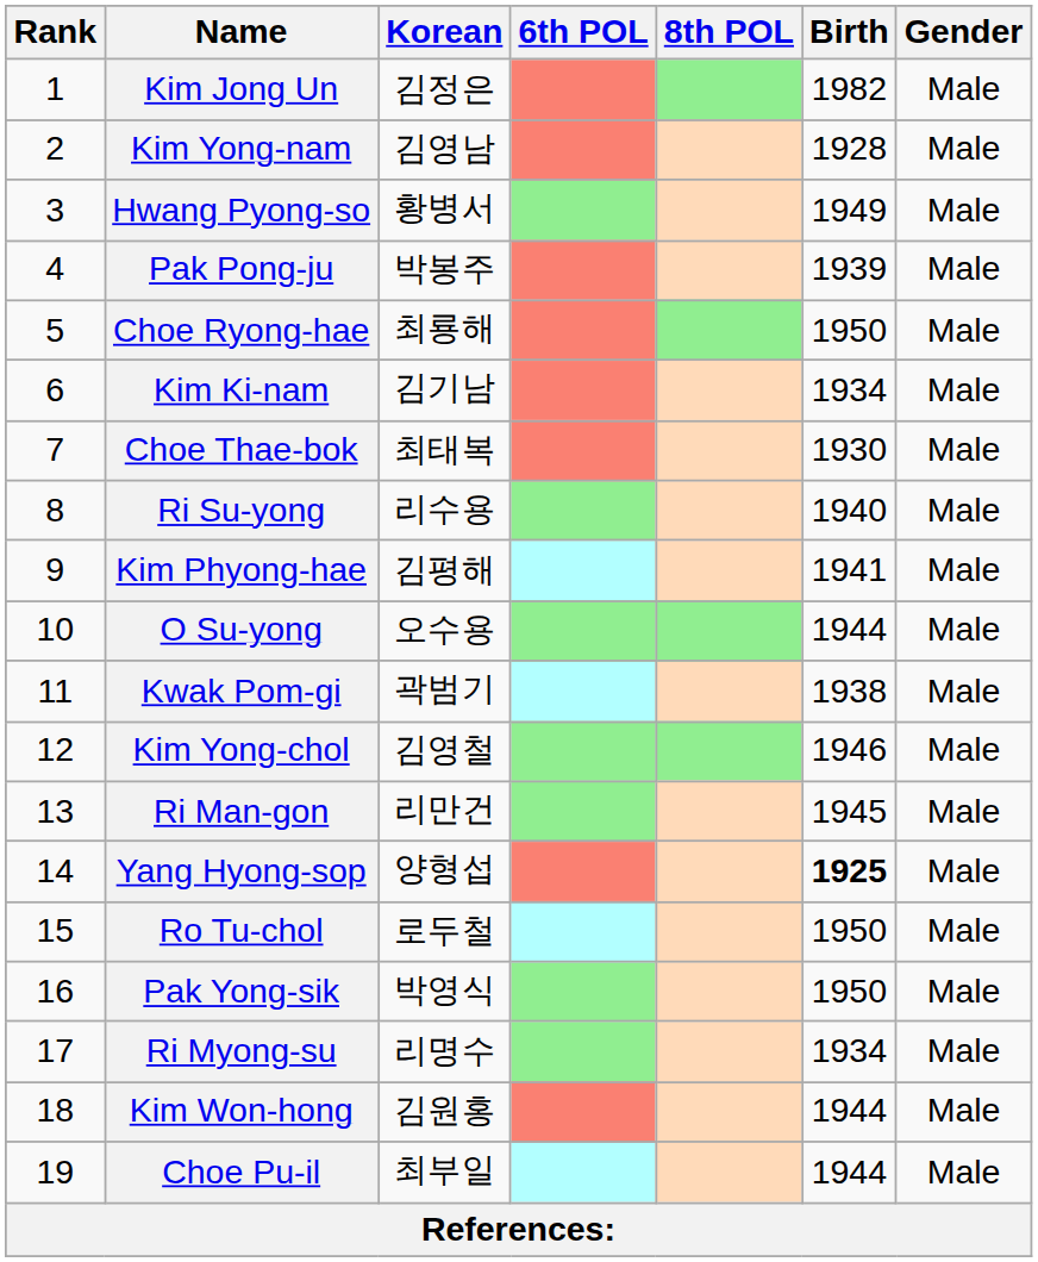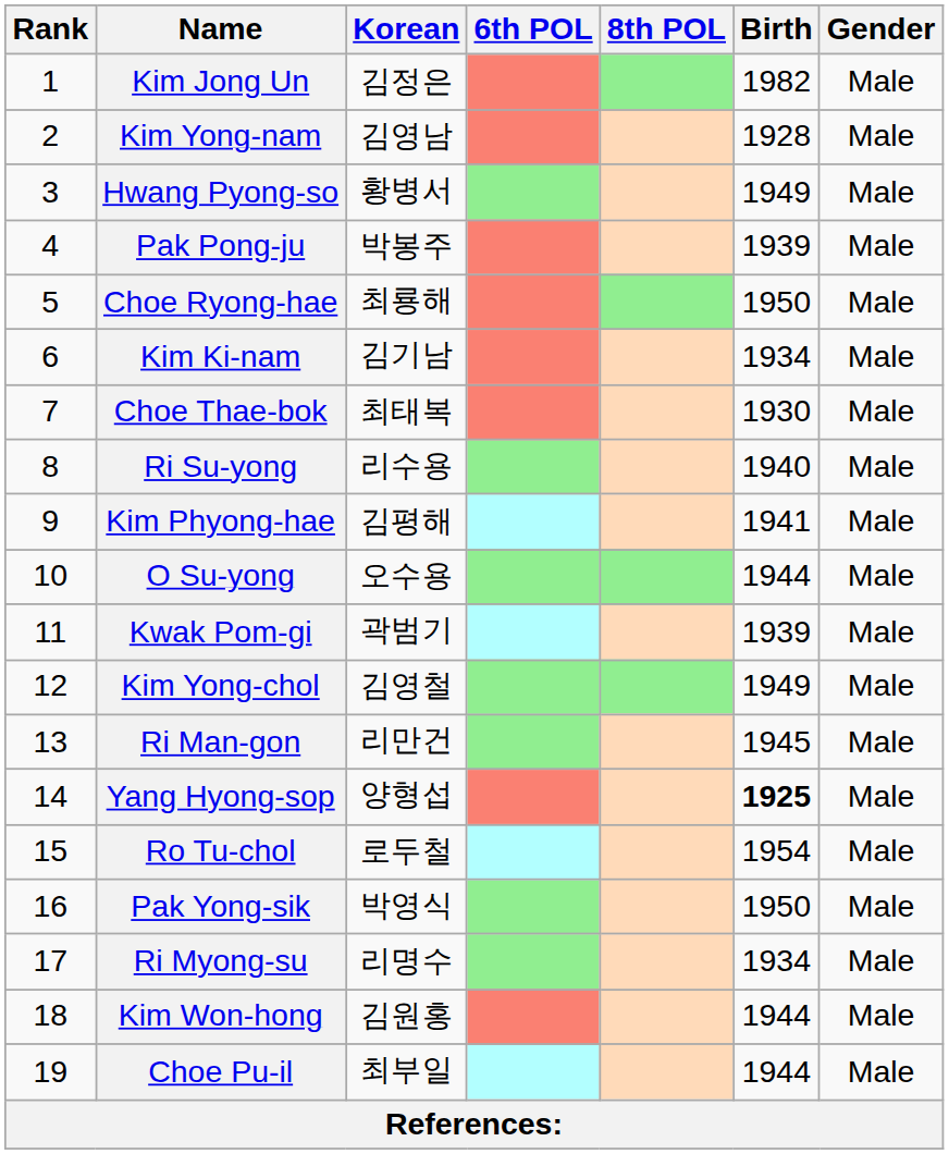 <table class="wikitable sortable" style=text-align:center>
 <tr>
 <th scope="col">Rank</th>
 <th scope="col">Name</th>
 <th scope="col" class="unsortable"><a href='#'>Korean</a></th>
 <th scope="col"><a href='#'>6th POL</a></th>
 <th scope="col"><a href='#'>8th POL</a></th>
 <th scope="col">Birth</th>
 <th scope="col">Gender</th>
 </tr>
 <tr>
 <td>1</td>
 <th scope="row" style="font-weight:normal;"><a href='#'>Kim Jong Un</a></th>
 <td>김정은</td>
 <td bgcolor = Salmon></td>
 <td bgcolor = LightGreen></td>
 <td>1982</td>
 <td>Male</td>
 </tr>
 <tr>
 <td>2</td>
 <th scope="row" style="font-weight:normal;"><a href='#'>Kim Yong-nam</a></th>
 <td>김영남</td>
 <td bgcolor = Salmon></td>
 <td bgcolor = PeachPuff></td>
 <td>1928</td>
 <td>Male</td>
 </tr>
 <tr>
 <td>3</td>
 <th scope="row" style="font-weight:normal;"><a href='#'>Hwang Pyong-so</a></th>
 <td>황병서</td>
 <td bgcolor = LightGreen></td>
 <td bgcolor = PeachPuff></td>
 <td>1949</td>
 <td>Male</td>
 </tr>
 <tr>
 <td>4</td>
 <th scope="row" style="font-weight:normal;"><a href='#'>Pak Pong-ju</a></th>
 <td>박봉주</td>
 <td bgcolor = Salmon></td>
 <td bgcolor = PeachPuff></td>
 <td>1939</td>
 <td>Male</td>
 </tr>
 <tr>
 <td>5</td>
 <th scope="row" style="font-weight:normal;"><a href='#'>Choe Ryong-hae</a></th>
 <td>최룡해</td>
 <td bgcolor = Salmon></td>
 <td bgcolor = LightGreen></td>
 <td>1950</td>
 <td>Male</td>
 </tr>
 <tr>
 <td>6</td>
 <th scope="row" style="font-weight:normal;"><a href='#'>Kim Ki-nam</a></th>
 <td>김기남</td>
 <td bgcolor = Salmon></td>
 <td bgcolor = PeachPuff></td>
 <td>1934</td>
 <td>Male</td>
 </tr>
 <tr>
 <td>7</td>
 <th scope="row" style="font-weight:normal;"><a href='#'>Choe Thae-bok</a></th>
 <td>최태복</td>
 <td bgcolor = Salmon></td>
 <td bgcolor = PeachPuff></td>
 <td>1930</td>
 <td>Male</td>
 </tr>
 <tr>
 <td>8</td>
 <th scope="row" style="font-weight:normal;"><a href='#'>Ri Su-yong</a></th>
 <td>리수용</td>
 <td bgcolor = LightGreen></td>
 <td bgcolor = PeachPuff></td>
 <td>1940</td>
 <td>Male</td>
 </tr>
 <tr>
 <td>9</td>
 <th scope="row" style="font-weight:normal;"><a href='#'>Kim Phyong-hae</a></th>
 <td>김평해</td>
 <td bgcolor = #B2FFFF></td>
 <td bgcolor = PeachPuff></td>
 <td>1941</td>
 <td>Male</td>
 </tr>
 <tr>
 <td>10</td>
 <th scope="row" style="font-weight:normal;"><a href='#'>O Su-yong</a></th>
 <td>오수용</td>
 <td bgcolor = LightGreen></td>
 <td bgcolor = LightGreen></td>
 <td>1944</td>
 <td>Male</td>
 </tr>
 <tr>
 <td>11</td>
 <th scope="row" style="font-weight:normal;"><a href='#'>Kwak Pom-gi</a></th>
 <td>곽범기</td>
 <td bgcolor = #B2FFFF></td>
 <td bgcolor = PeachPuff></td>
-<td>1938</td>
+<td>1939</td>
 <td>Male</td>
 </tr>
 <tr>
 <td>12</td>
 <th scope="row" style="font-weight:normal;"><a href='#'>Kim Yong-chol</a></th>
 <td>김영철</td>
 <td bgcolor = LightGreen></td>
 <td bgcolor = LightGreen></td>
-<td>1946</td>
+<td>1949</td>
 <td>Male</td>
 </tr>
 <tr>
 <td>13</td>
 <th scope="row" style="font-weight:normal;"><a href='#'>Ri Man-gon</a></th>
 <td>리만건</td>
 <td bgcolor = LightGreen></td>
 <td bgcolor = PeachPuff></td>
 <td>1945</td>
 <td>Male</td>
 </tr>
 <tr>
 <td>14</td>
 <th scope="row" style="font-weight:normal;"><a href='#'>Yang Hyong-sop</a></th>
 <td>양형섭</td>
 <td bgcolor = Salmon></td>
 <td bgcolor = PeachPuff></td>
 <td><strong>1925</strong></td>
 <td>Male</td>
 </tr>
 <tr>
 <td>15</td>
 <th scope="row" style="font-weight:normal;"><a href='#'>Ro Tu-chol</a></th>
 <td>로두철</td>
 <td bgcolor = #B2FFFF></td>
 <td bgcolor = PeachPuff></td>
-<td>1950</td>
+<td>1954</td>
 <td>Male</td>
 </tr>
 <tr>
 <td>16</td>
 <th scope="row" style="font-weight:normal;"><a href='#'>Pak Yong-sik</a></th>
 <td>박영식</td>
 <td bgcolor = LightGreen></td>
 <td bgcolor = PeachPuff></td>
 <td>1950</td>
 <td>Male</td>
 </tr>
 <tr>
 <td>17</td>
 <th scope="row" style="font-weight:normal;"><a href='#'>Ri Myong-su</a></th>
 <td>리명수</td>
 <td bgcolor = LightGreen></td>
 <td bgcolor = PeachPuff></td>
 <td>1934</td>
 <td>Male</td>
 </tr>
 <tr>
 <td>18</td>
 <th scope="row" style="font-weight:normal;"><a href='#'>Kim Won-hong</a></th>
 <td>김원홍</td>
 <td bgcolor = Salmon></td>
 <td bgcolor = PeachPuff></td>
 <td>1944</td>
 <td>Male</td>
 </tr>
 <tr>
 <td>19</td>
 <th scope="row" style="font-weight:normal;"><a href='#'>Choe Pu-il</a></th>
 <td>최부일</td>
 <td bgcolor = #B2FFFF></td>
 <td bgcolor = PeachPuff></td>
 <td>1944</td>
 <td>Male</td>
 </tr>
 <tr class=sortbottom>
 <th colspan = "7" align = left><strong>References:</strong><br></th>
 </tr>
 </table>
